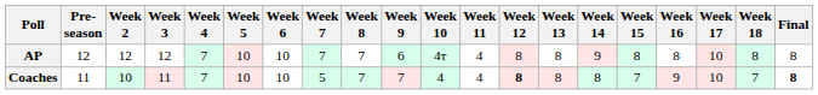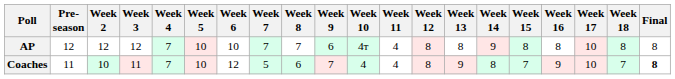 <table class="wikitable" style="white-space:nowrap;font-size:90%">
 <tr>
 <th>Poll</th>
 <th>Pre-<br>season</th>
 <th>Week<br>2</th>
 <th>Week<br>3</th>
 <th>Week<br>4</th>
 <th>Week<br>5</th>
 <th>Week<br>6</th>
 <th>Week<br>7</th>
 <th>Week<br>8</th>
 <th>Week<br>9</th>
 <th>Week<br>10</th>
 <th>Week<br>11</th>
 <th>Week<br>12</th>
 <th>Week<br>13</th>
 <th>Week<br>14</th>
 <th>Week<br>15</th>
 <th>Week<br>16</th>
 <th>Week<br>17</th>
 <th>Week<br>18</th>
 <th>Final</th>
 </tr>
 <tr style="text-align:center;">
 <th>AP</th>
 <td style="background:#FFFFFF;">12</td>
 <td style="background:#FFFFFF;">12</td>
 <td style="background:#FFFFFF;">12</td>
 <td style="background:#D8FFEB;">7</td>
 <td style="background:#FFE6E6;">10</td>
 <td style="background:#FFFFFF;">10</td>
 <td style="background:#D8FFEB;">7</td>
 <td style="background:#FFFFFF;">7</td>
 <td style="background:#D8FFEB;">6</td>
 <td style="background:#D8FFEB;">4т</td>
 <td style="background:#FFFFFF;">4</td>
 <td style="background:#FFE6E6;">8</td>
 <td style="background:#FFFFFF;">8</td>
 <td style="background:#FFE6E6;">9</td>
 <td style="background:#D8FFEB;">8</td>
 <td style="background:#FFFFFF;">8</td>
 <td style="background:#FFE6E6;">10</td>
 <td style="background:#D8FFEB;">8</td>
 <td style="background:#FFFFFF;">8</td>
 </tr>
 <tr style="text-align:center;">
 <th>Coaches</th>
 <td style="background:#FFFFFF;">11</td>
 <td style="background:#D8FFEB;">10</td>
 <td style="background:#FFE6E6;">11</td>
 <td style="background:#D8FFEB;">7</td>
 <td style="background:#FFE6E6;">10</td>
-<td style="background:#FFFFFF;">10</td>
+<td style="background:#FFFFFF;">12</td>
 <td style="background:#D8FFEB;">5</td>
-<td style="background:#D8FFEB;">7</td>
+<td style="background:#D8FFEB;">6</td>
 <td style="background:#FFE6E6;">7</td>
 <td style="background:#D8FFEB;">4</td>
 <td style="background:#FFFFFF;">4</td>
-<td style="background:#FFE6E6;"><strong>8</strong></td>
 <td style="background:#FFE6E6;">8</td>
+<td style="background:#FFE6E6;">9</td>
 <td style="background:#D8FFEB;">8</td>
 <td style="background:#D8FFEB;">7</td>
 <td style="background:#FFE6E6;">9</td>
 <td style="background:#FFE6E6;">10</td>
 <td style="background:#D8FFEB;">7</td>
 <td style="background:#FFFFFF;"><strong>8</strong></td>
 </tr>
 </table>
